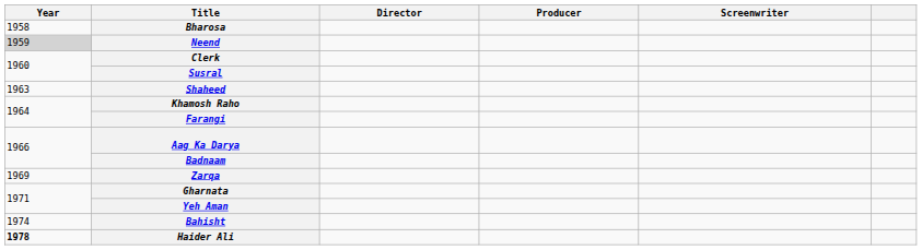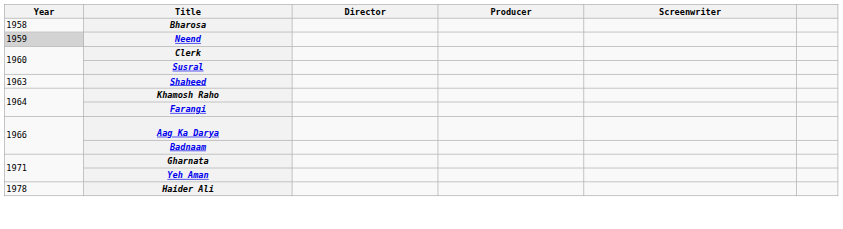 <table class="wikitable plainrowheaders" width=100%>
 <tr>
 <th scope="col">Year</th>
 <th scope="col" width=25%>Title</th>
 <th scope="col">Director</th>
 <th scope="col">Producer</th>
 <th scope="col">Screenwriter</th>
 <th width=5%></th>
 </tr>
 <tr>
 <td>1958</td>
 <th scope="row"><em>Bharosa</em></th>
 <td></td>
 <td></td>
 <td></td>
 <td></td>
 </tr>
 <tr>
 <td style="background: lightgrey;">1959</td>
 <th scope="row"><em><a href='#'>Neend</a></em></th>
 <td></td>
 <td></td>
 <td></td>
 <td></td>
 </tr>
 <tr>
 <td rowspan="2">1960</td>
 <th scope="row"><em>Clerk</em></th>
 <td></td>
 <td></td>
 <td></td>
 <td></td>
 </tr>
 <tr>
 <th scope="row"><em><a href='#'>Susral</a></em></th>
 <td></td>
 <td></td>
 <td></td>
 <td></td>
 </tr>
 <tr>
 <td>1963</td>
 <th scope="row"><em><a href='#'>Shaheed</a></em></th>
 <td></td>
 <td></td>
 <td></td>
 <td></td>
 </tr>
 <tr>
 <td rowspan="2">1964</td>
 <th scope="row"><em>Khamosh Raho</em></th>
 <td></td>
 <td></td>
 <td></td>
 <td></td>
 </tr>
 <tr>
 <th scope="row"><em><a href='#'>Farangi</a></em></th>
 <td></td>
 <td></td>
 <td></td>
 <td></td>
 </tr>
 <tr>
 <td rowspan="2">1966</td>
 <th scope="row"><br><em><a href='#'>Aag Ka Darya</a></em></th>
 <td></td>
 <td></td>
 <td></td>
 <td></td>
 </tr>
 <tr>
 <th scope="row"><em><a href='#'>Badnaam</a></em></th>
 <td></td>
 <td></td>
 <td></td>
 <td></td>
 </tr>
 <tr>
-<td>1969</td>
-<th scope="row"><em><a href='#'>Zarqa</a></em></th>
-<td></td>
-<td></td>
-<td></td>
-<td></td>
-</tr>
-<tr>
 <td rowspan="2">1971</td>
 <th scope="row"><em>Gharnata</em></th>
 <td></td>
 <td></td>
 <td></td>
 <td></td>
 </tr>
 <tr>
 <th scope="row"><em><a href='#'>Yeh Aman</a></em></th>
 <td></td>
 <td></td>
 <td></td>
 <td></td>
 </tr>
 <tr>
-<td>1974</td>
-<th scope="row"><em><a href='#'>Bahisht</a></em></th>
-<td></td>
-<td></td>
-<td></td>
-<td></td>
-</tr>
-<tr>
-<td><strong>1978</strong></td>
+<td>1978</td>
 <th scope="row"><em>Haider Ali</em></th>
 <td></td>
 <td></td>
 <td></td>
 <td></td>
 </tr>
 </table>
